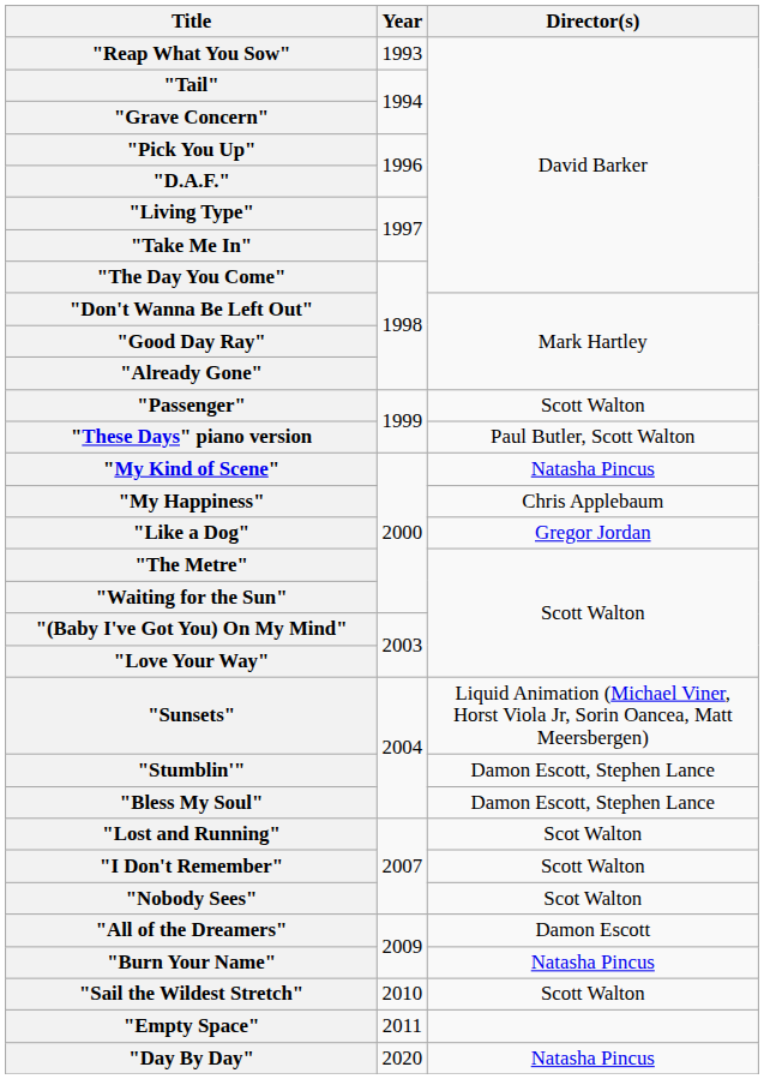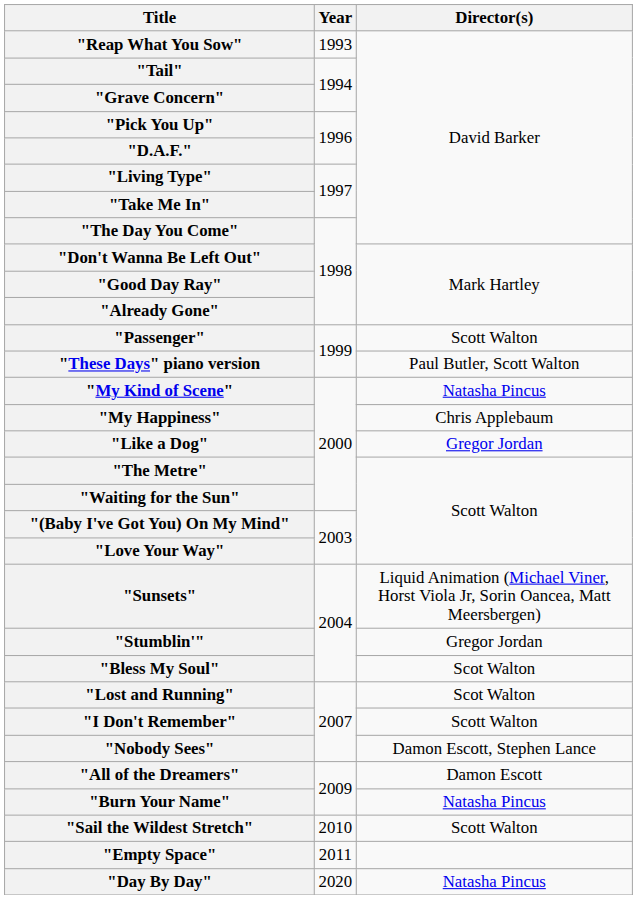 <table class="wikitable plainrowheaders" style="text-align:center;">
 <tr>
 <th scope="col" style="width:18em;">Title</th>
 <th scope="col" style="width:1em;">Year</th>
 <th scope="col" style="width:16em;">Director(s)</th>
 </tr>
 <tr>
 <th scope="row">"Reap What You Sow"</th>
 <td>1993</td>
 <td rowspan="8">David Barker</td>
 </tr>
 <tr>
 <th scope="row">"Tail"</th>
 <td rowspan="2">1994</td>
 </tr>
 <tr>
 <th scope="row">"Grave Concern"</th>
 </tr>
 <tr>
 <th scope="row">"Pick You Up"</th>
 <td rowspan="2">1996</td>
 </tr>
 <tr>
 <th scope="row">"D.A.F."</th>
 </tr>
 <tr>
 <th scope="row">"Living Type"</th>
 <td rowspan="2">1997</td>
 </tr>
 <tr>
 <th scope="row">"Take Me In"</th>
 </tr>
 <tr>
 <th scope="row">"The Day You Come"</th>
 <td rowspan="4">1998</td>
 </tr>
 <tr>
 <th scope="row">"Don't Wanna Be Left Out"</th>
 <td rowspan="3">Mark Hartley</td>
 </tr>
 <tr>
 <th scope="row">"Good Day Ray"</th>
 </tr>
 <tr>
 <th scope="row">"Already Gone"</th>
 </tr>
 <tr>
 <th scope="row">"Passenger"</th>
 <td rowspan="2">1999</td>
 <td>Scott Walton</td>
 </tr>
 <tr>
 <th scope="row">"<a href='#'>These Days</a>" piano version</th>
 <td>Paul Butler, Scott Walton</td>
 </tr>
 <tr>
 <th scope="row">"<a href='#'>My Kind of Scene</a>"</th>
 <td rowspan="5">2000</td>
 <td><a href='#'>Natasha Pincus</a></td>
 </tr>
 <tr>
 <th scope="row">"My Happiness"</th>
 <td>Chris Applebaum</td>
 </tr>
 <tr>
 <th scope="row">"Like a Dog"</th>
 <td><a href='#'>Gregor Jordan</a></td>
 </tr>
 <tr>
 <th scope="row">"The Metre"</th>
 <td rowspan="4">Scott Walton</td>
 </tr>
 <tr>
 <th scope="row">"Waiting for the Sun"</th>
 </tr>
 <tr>
 <th scope="row">"(Baby I've Got You) On My Mind"</th>
 <td rowspan="2">2003</td>
 </tr>
 <tr>
 <th scope="row">"Love Your Way"</th>
 </tr>
 <tr>
 <th scope="row">"Sunsets"</th>
 <td rowspan="3">2004</td>
 <td>Liquid Animation (<a href='#'>Michael Viner</a>, Horst Viola Jr, Sorin Oancea, Matt Meersbergen)</td>
 </tr>
 <tr>
 <th scope="row">"Stumblin'"</th>
-<td>Damon Escott, Stephen Lance</td>
+<td>Gregor Jordan</td>
 </tr>
 <tr>
 <th scope="row">"Bless My Soul"</th>
-<td>Damon Escott, Stephen Lance</td>
+<td>Scot Walton</td>
 </tr>
 <tr>
 <th scope="row">"Lost and Running"</th>
 <td rowspan="3">2007</td>
 <td>Scot Walton</td>
 </tr>
 <tr>
 <th scope="row">"I Don't Remember"</th>
 <td>Scott Walton</td>
 </tr>
 <tr>
 <th scope="row">"Nobody Sees"</th>
-<td>Scot Walton</td>
+<td>Damon Escott, Stephen Lance</td>
 </tr>
 <tr>
 <th scope="row">"All of the Dreamers"</th>
 <td rowspan="2">2009</td>
 <td>Damon Escott</td>
 </tr>
 <tr>
 <th scope="row">"Burn Your Name"</th>
 <td><a href='#'>Natasha Pincus</a></td>
 </tr>
 <tr>
 <th scope="row">"Sail the Wildest Stretch"</th>
 <td>2010</td>
 <td>Scott Walton</td>
 </tr>
 <tr>
 <th scope="row">"Empty Space"</th>
 <td>2011</td>
 <td></td>
 </tr>
 <tr>
 <th scope="row">"Day By Day"</th>
 <td>2020</td>
 <td><a href='#'>Natasha Pincus</a></td>
 </tr>
 </table>
